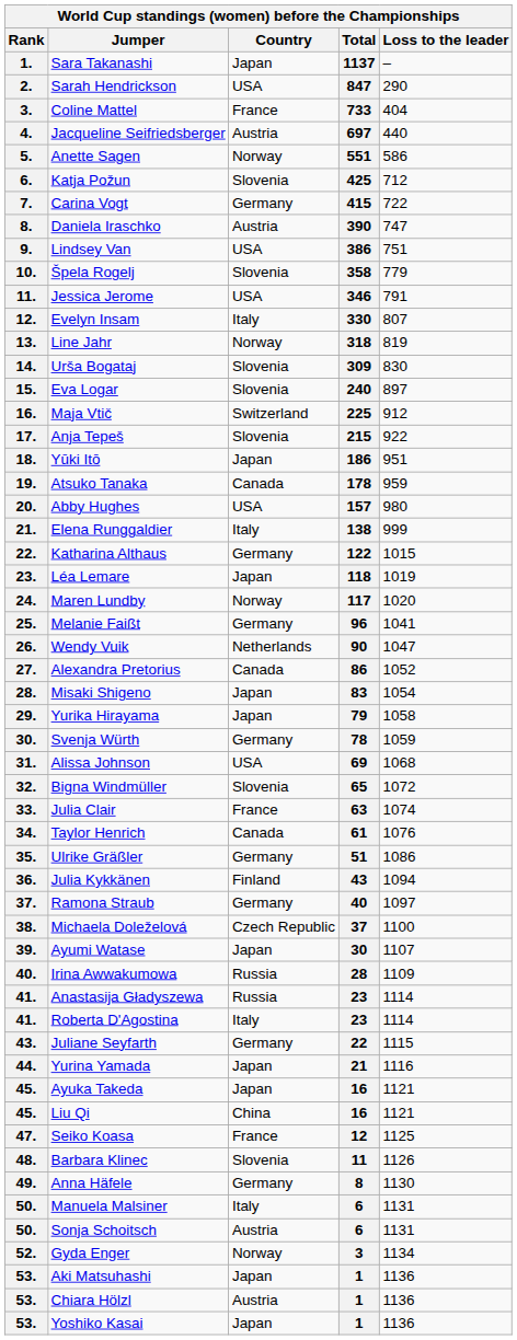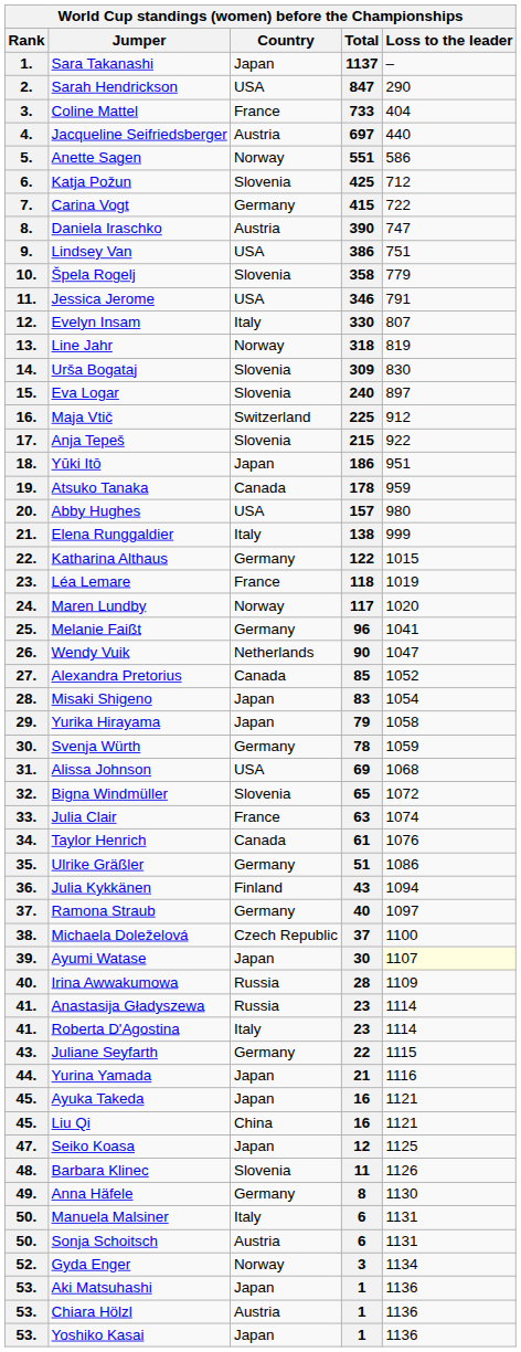 <table class="wikitable collapsible collapsed">
 <tr>
 <th colspan="5">World Cup standings (women) before the Championships</th>
 </tr>
 <tr>
 <th>Rank</th>
 <th>Jumper</th>
 <th>Country</th>
 <th>Total</th>
 <th>Loss to the leader</th>
 </tr>
 <tr>
 <th>1.</th>
 <td><a href='#'>Sara Takanashi</a></td>
 <td>Japan</td>
 <th>1137</th>
 <td>–</td>
 </tr>
 <tr>
 <th>2.</th>
 <td><a href='#'>Sarah Hendrickson</a></td>
 <td>USA</td>
 <th>847</th>
 <td>290</td>
 </tr>
 <tr>
 <th>3.</th>
 <td><a href='#'>Coline Mattel</a></td>
 <td>France</td>
 <th>733</th>
 <td>404</td>
 </tr>
 <tr>
 <th>4.</th>
 <td><a href='#'>Jacqueline Seifriedsberger</a></td>
 <td>Austria</td>
 <th>697</th>
 <td>440</td>
 </tr>
 <tr>
 <th>5.</th>
 <td><a href='#'>Anette Sagen</a></td>
 <td>Norway</td>
 <th>551</th>
 <td>586</td>
 </tr>
 <tr>
 <th>6.</th>
 <td><a href='#'>Katja Požun</a></td>
 <td>Slovenia</td>
 <th>425</th>
 <td>712</td>
 </tr>
 <tr>
 <th>7.</th>
 <td><a href='#'>Carina Vogt</a></td>
 <td>Germany</td>
 <th>415</th>
 <td>722</td>
 </tr>
 <tr>
 <th>8.</th>
 <td><a href='#'>Daniela Iraschko</a></td>
 <td>Austria</td>
 <th>390</th>
 <td>747</td>
 </tr>
 <tr>
 <th>9.</th>
 <td><a href='#'>Lindsey Van</a></td>
 <td>USA</td>
 <th>386</th>
 <td>751</td>
 </tr>
 <tr>
 <th>10.</th>
 <td><a href='#'>Špela Rogelj</a></td>
 <td>Slovenia</td>
 <th>358</th>
 <td>779</td>
 </tr>
 <tr>
 <th>11.</th>
 <td><a href='#'>Jessica Jerome</a></td>
 <td>USA</td>
 <th>346</th>
 <td>791</td>
 </tr>
 <tr>
 <th>12.</th>
 <td><a href='#'>Evelyn Insam</a></td>
 <td>Italy</td>
 <th>330</th>
 <td>807</td>
 </tr>
 <tr>
 <th>13.</th>
 <td><a href='#'>Line Jahr</a></td>
 <td>Norway</td>
 <th>318</th>
 <td>819</td>
 </tr>
 <tr>
 <th>14.</th>
 <td><a href='#'>Urša Bogataj</a></td>
 <td>Slovenia</td>
 <th>309</th>
 <td>830</td>
 </tr>
 <tr>
 <th>15.</th>
 <td><a href='#'>Eva Logar</a></td>
 <td>Slovenia</td>
 <th>240</th>
 <td>897</td>
 </tr>
 <tr>
 <th>16.</th>
 <td><a href='#'>Maja Vtič</a></td>
 <td>Switzerland</td>
 <th>225</th>
 <td>912</td>
 </tr>
 <tr>
 <th>17.</th>
 <td><a href='#'>Anja Tepeš</a></td>
 <td>Slovenia</td>
 <th>215</th>
 <td>922</td>
 </tr>
 <tr>
 <th>18.</th>
 <td><a href='#'>Yūki Itō</a></td>
 <td>Japan</td>
 <th>186</th>
 <td>951</td>
 </tr>
 <tr>
 <th>19.</th>
 <td><a href='#'>Atsuko Tanaka</a></td>
 <td>Canada</td>
 <th>178</th>
 <td>959</td>
 </tr>
 <tr>
 <th>20.</th>
 <td><a href='#'>Abby Hughes</a></td>
 <td>USA</td>
 <th>157</th>
 <td>980</td>
 </tr>
 <tr>
 <th>21.</th>
 <td><a href='#'>Elena Runggaldier</a></td>
 <td>Italy</td>
 <th>138</th>
 <td>999</td>
 </tr>
 <tr>
 <th>22.</th>
 <td><a href='#'>Katharina Althaus</a></td>
 <td>Germany</td>
 <th>122</th>
 <td>1015</td>
 </tr>
 <tr>
 <th>23.</th>
 <td><a href='#'>Léa Lemare</a></td>
-<td>Japan</td>
+<td>France</td>
 <th>118</th>
 <td>1019</td>
 </tr>
 <tr>
 <th>24.</th>
 <td><a href='#'>Maren Lundby</a></td>
 <td>Norway</td>
 <th>117</th>
 <td>1020</td>
 </tr>
 <tr>
 <th>25.</th>
 <td><a href='#'>Melanie Faißt</a></td>
 <td>Germany</td>
 <th>96</th>
 <td>1041</td>
 </tr>
 <tr>
 <th>26.</th>
 <td><a href='#'>Wendy Vuik</a></td>
 <td>Netherlands</td>
 <th>90</th>
 <td>1047</td>
 </tr>
 <tr>
 <th>27.</th>
 <td><a href='#'>Alexandra Pretorius</a></td>
 <td>Canada</td>
-<th>86</th>
+<th>85</th>
 <td>1052</td>
 </tr>
 <tr>
 <th>28.</th>
 <td><a href='#'>Misaki Shigeno</a></td>
 <td>Japan</td>
 <th>83</th>
 <td>1054</td>
 </tr>
 <tr>
 <th>29.</th>
 <td><a href='#'>Yurika Hirayama</a></td>
 <td>Japan</td>
 <th>79</th>
 <td>1058</td>
 </tr>
 <tr>
 <th>30.</th>
 <td><a href='#'>Svenja Würth</a></td>
 <td>Germany</td>
 <th>78</th>
 <td>1059</td>
 </tr>
 <tr>
 <th>31.</th>
 <td><a href='#'>Alissa Johnson</a></td>
 <td>USA</td>
 <th>69</th>
 <td>1068</td>
 </tr>
 <tr>
 <th>32.</th>
 <td><a href='#'>Bigna Windmüller</a></td>
 <td>Slovenia</td>
 <th>65</th>
 <td>1072</td>
 </tr>
 <tr>
 <th>33.</th>
 <td><a href='#'>Julia Clair</a></td>
 <td>France</td>
 <th>63</th>
 <td>1074</td>
 </tr>
 <tr>
 <th>34.</th>
 <td><a href='#'>Taylor Henrich</a></td>
 <td>Canada</td>
 <th>61</th>
 <td>1076</td>
 </tr>
 <tr>
 <th>35.</th>
 <td><a href='#'>Ulrike Gräßler</a></td>
 <td>Germany</td>
 <th>51</th>
 <td>1086</td>
 </tr>
 <tr>
 <th>36.</th>
 <td><a href='#'>Julia Kykkänen</a></td>
 <td>Finland</td>
 <th>43</th>
 <td>1094</td>
 </tr>
 <tr>
 <th>37.</th>
 <td><a href='#'>Ramona Straub</a></td>
 <td>Germany</td>
 <th>40</th>
 <td>1097</td>
 </tr>
 <tr>
 <th>38.</th>
 <td><a href='#'>Michaela Doleželová</a></td>
 <td>Czech Republic</td>
 <th>37</th>
 <td>1100</td>
 </tr>
 <tr>
 <th>39.</th>
 <td><a href='#'>Ayumi Watase</a></td>
 <td>Japan</td>
 <th>30</th>
-<td>1107</td>
+<td style="background: lightyellow;">1107</td>
 </tr>
 <tr>
 <th>40.</th>
 <td><a href='#'>Irina Awwakumowa</a></td>
 <td>Russia</td>
 <th>28</th>
 <td>1109</td>
 </tr>
 <tr>
 <th>41.</th>
 <td><a href='#'>Anastasija Gładyszewa</a></td>
 <td>Russia</td>
 <th>23</th>
 <td>1114</td>
 </tr>
 <tr>
 <th>41.</th>
 <td><a href='#'>Roberta D'Agostina</a></td>
 <td>Italy</td>
 <th>23</th>
 <td>1114</td>
 </tr>
 <tr>
 <th>43.</th>
 <td><a href='#'>Juliane Seyfarth</a></td>
 <td>Germany</td>
 <th>22</th>
 <td>1115</td>
 </tr>
 <tr>
 <th>44.</th>
 <td><a href='#'>Yurina Yamada</a></td>
 <td>Japan</td>
 <th>21</th>
 <td>1116</td>
 </tr>
 <tr>
 <th>45.</th>
 <td><a href='#'>Ayuka Takeda</a></td>
 <td>Japan</td>
 <th>16</th>
 <td>1121</td>
 </tr>
 <tr>
 <th>45.</th>
 <td><a href='#'>Liu Qi</a></td>
 <td>China</td>
 <th>16</th>
 <td>1121</td>
 </tr>
 <tr>
 <th>47.</th>
 <td><a href='#'>Seiko Koasa</a></td>
-<td>France</td>
+<td>Japan</td>
 <th>12</th>
 <td>1125</td>
 </tr>
 <tr>
 <th>48.</th>
 <td><a href='#'>Barbara Klinec</a></td>
 <td>Slovenia</td>
 <th>11</th>
 <td>1126</td>
 </tr>
 <tr>
 <th>49.</th>
 <td><a href='#'>Anna Häfele</a></td>
 <td>Germany</td>
 <th>8</th>
 <td>1130</td>
 </tr>
 <tr>
 <th>50.</th>
 <td><a href='#'>Manuela Malsiner</a></td>
 <td>Italy</td>
 <th>6</th>
 <td>1131</td>
 </tr>
 <tr>
 <th>50.</th>
 <td><a href='#'>Sonja Schoitsch</a></td>
 <td>Austria</td>
 <th>6</th>
 <td>1131</td>
 </tr>
 <tr>
 <th>52.</th>
 <td><a href='#'>Gyda Enger</a></td>
 <td>Norway</td>
 <th>3</th>
 <td>1134</td>
 </tr>
 <tr>
 <th>53.</th>
 <td><a href='#'>Aki Matsuhashi</a></td>
 <td>Japan</td>
 <th>1</th>
 <td>1136</td>
 </tr>
 <tr>
 <th>53.</th>
 <td><a href='#'>Chiara Hölzl</a></td>
 <td>Austria</td>
 <th>1</th>
 <td>1136</td>
 </tr>
 <tr>
 <th>53.</th>
 <td><a href='#'>Yoshiko Kasai</a></td>
 <td>Japan</td>
 <th>1</th>
 <td>1136</td>
 </tr>
 </table>
